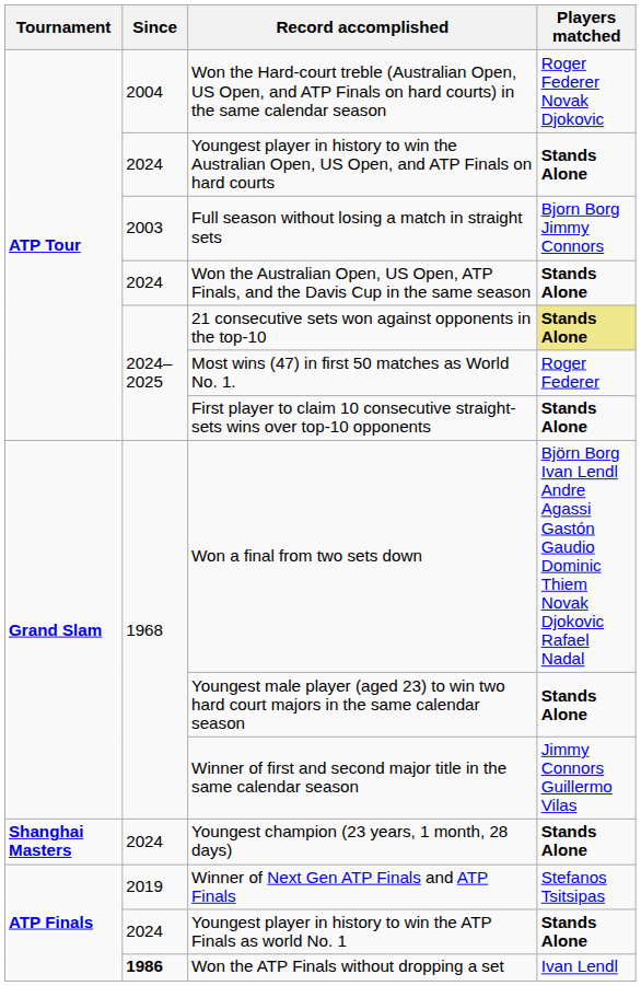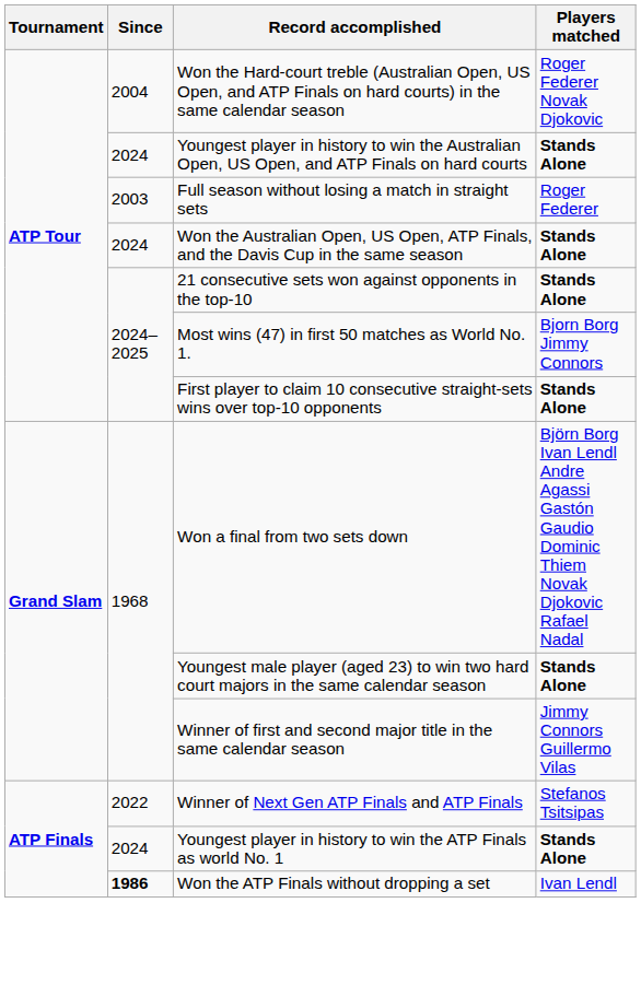 <table class="wikitable">
 <tr>
 <th>Tournament</th>
 <th>Since</th>
 <th>Record accomplished</th>
 <th>Players matched</th>
 </tr>
 <tr>
 <td rowspan="7"><strong><a href='#'>ATP Tour</a></strong></td>
 <td>2004</td>
 <td>Won the Hard-court treble (Australian Open, US Open, and ATP Finals on hard courts) in the same calendar season</td>
 <td><a href='#'>Roger Federer</a><br><a href='#'>Novak Djokovic</a></td>
 </tr>
 <tr>
 <td>2024</td>
 <td>Youngest player in history to win the Australian Open, US Open, and ATP Finals on hard courts</td>
 <td><strong>Stands Alone</strong></td>
 </tr>
 <tr>
 <td>2003</td>
 <td>Full season without losing a match in straight sets</td>
-<td><a href='#'>Bjorn Borg</a><br><a href='#'>Jimmy Connors</a></td>
+<td><a href='#'>Roger Federer</a></td>
 </tr>
 <tr>
 <td>2024</td>
 <td>Won the Australian Open, US Open, ATP Finals, and the Davis Cup in the same season</td>
 <td><strong>Stands Alone</strong></td>
 </tr>
 <tr>
 <td rowspan="3">2024–2025</td>
 <td>21 consecutive sets won against opponents in the top-10</td>
-<td style="background: khaki;"><strong>Stands Alone</strong></td>
+<td><strong>Stands Alone</strong></td>
 </tr>
 <tr>
 <td>Most wins (47) in first 50 matches as World No. 1.</td>
-<td><a href='#'>Roger Federer</a></td>
+<td><a href='#'>Bjorn Borg</a><br><a href='#'>Jimmy Connors</a></td>
 </tr>
 <tr>
 <td>First player to claim 10 consecutive straight-sets wins over top-10 opponents</td>
 <td><strong>Stands Alone</strong></td>
 </tr>
 <tr>
 <td rowspan="3"><strong><a href='#'>Grand Slam</a></strong></td>
 <td rowspan="3">1968</td>
 <td>Won a final from two sets down</td>
 <td><a href='#'>Björn Borg</a><br><a href='#'>Ivan Lendl</a><br><a href='#'>Andre Agassi</a><br><a href='#'>Gastón Gaudio</a><br> <a href='#'>Dominic Thiem</a><br><a href='#'>Novak Djokovic</a><br><a href='#'>Rafael Nadal</a></td>
 </tr>
 <tr>
 <td>Youngest male player (aged 23) to win two hard court majors in the same calendar season</td>
 <td><strong>Stands Alone</strong></td>
 </tr>
 <tr>
 <td>Winner of first and second major title in the same calendar season</td>
 <td><a href='#'>Jimmy Connors</a><br><a href='#'>Guillermo Vilas</a></td>
 </tr>
 <tr>
-<td><strong><a href='#'>Shanghai Masters</a></strong></td>
-<td>2024</td>
-<td>Youngest champion (23 years, 1 month, 28 days)</td>
-<td><strong>Stands Alone</strong></td>
-</tr>
-<tr>
 <td rowspan="3"><strong><a href='#'>ATP Finals</a></strong></td>
-<td>2019</td>
+<td>2022</td>
 <td>Winner of <a href='#'>Next Gen ATP Finals</a> and <a href='#'>ATP Finals</a></td>
 <td><a href='#'>Stefanos Tsitsipas</a></td>
 </tr>
 <tr>
 <td>2024</td>
 <td>Youngest player in history to win the ATP Finals as world No. 1</td>
 <td><strong>Stands Alone</strong></td>
 </tr>
 <tr>
 <td><strong>1986</strong></td>
 <td>Won the ATP Finals without dropping a set</td>
 <td><a href='#'>Ivan Lendl</a></td>
 </tr>
 </table>
